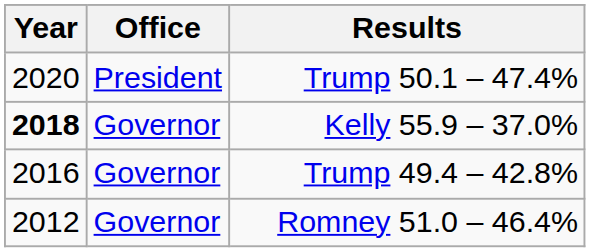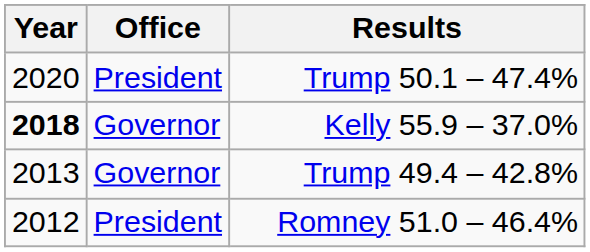 <table class=wikitable>
 <tr>
 <th width="30">Year</th>
 <th width="60">Office</th>
 <th width="180">Results</th>
 </tr>
 <tr>
 <td>2020</td>
 <td><a href='#'>President</a></td>
 <td align="right" ><a href='#'>Trump</a> 50.1 – 47.4%</td>
 </tr>
 <tr>
 <td><strong>2018</strong></td>
 <td><a href='#'>Governor</a></td>
 <td align="right" ><a href='#'>Kelly</a> 55.9 – 37.0%</td>
 </tr>
 <tr>
-<td>2016</td>
+<td>2013</td>
 <td><a href='#'>Governor</a></td>
 <td align="right" ><a href='#'>Trump</a> 49.4 – 42.8%</td>
 </tr>
 <tr>
 <td>2012</td>
-<td><a href='#'>Governor</a></td>
+<td><a href='#'>President</a></td>
 <td align="right" ><a href='#'>Romney</a> 51.0 – 46.4%</td>
 </tr>
 </table>
